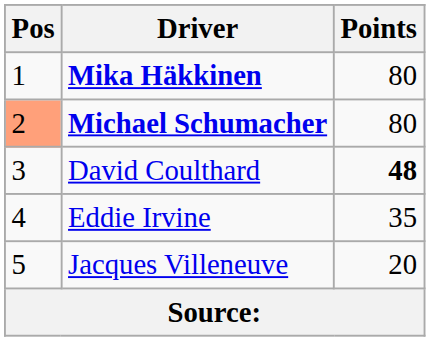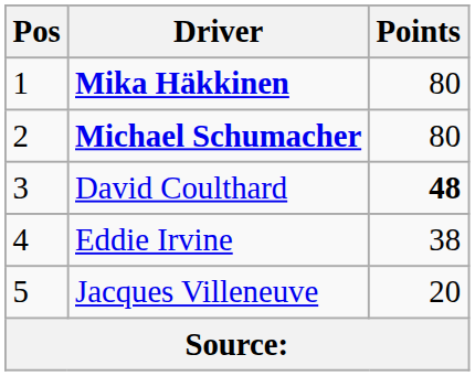 <table class="wikitable" style="font-size: 95%;">
 <tr>
 <th>Pos</th>
 <th>Driver</th>
 <th>Points</th>
 </tr>
 <tr>
 <td>1</td>
 <td> <strong><a href='#'>Mika Häkkinen</a></strong></td>
 <td align="right">80</td>
 </tr>
 <tr>
-<td style="background: lightsalmon;">2</td>
+<td>2</td>
 <td> <strong><a href='#'>Michael Schumacher</a></strong></td>
 <td align="right">80</td>
 </tr>
 <tr>
 <td>3</td>
 <td> <a href='#'>David Coulthard</a></td>
 <td align="right"><strong>48</strong></td>
 </tr>
 <tr>
 <td>4</td>
 <td> <a href='#'>Eddie Irvine</a></td>
-<td align="right">35</td>
+<td align="right">38</td>
 </tr>
 <tr>
 <td>5</td>
 <td> <a href='#'>Jacques Villeneuve</a></td>
 <td align="right">20</td>
 </tr>
 <tr>
 <th colspan=4>Source: </th>
 </tr>
 </table>
